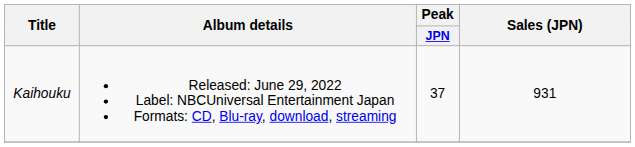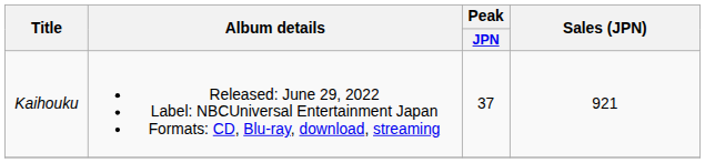 <table class="wikitable plainrowheaders" style="text-align:center;">
 <tr>
 <th scope="col" rowspan="2" style="width:5em;">Title</th>
 <th scope="col" rowspan="2" style="width:24em;">Album details</th>
 <th scope="col">Peak</th>
 <th scope="col" rowspan="2" style="width:12em;">Sales (JPN)</th>
 </tr>
 <tr>
 <th scope="col" style="width:3em;font-size:90%;"><a href='#'>JPN</a><br></th>
 </tr>
 <tr>
 <td scope="row"><em>Kaihouku</em></td>
 <td><br><ul><li>Released: June 29, 2022</li><li>Label: NBCUniversal Entertainment Japan</li><li>Formats: <a href='#'>CD</a>, <a href='#'>Blu-ray</a>, <a href='#'>download</a>, <a href='#'>streaming</a></li></ul></td>
 <td>37</td>
-<td>931</td>
+<td>921</td>
 </tr>
 <tr>
 </tr>
 </table>
